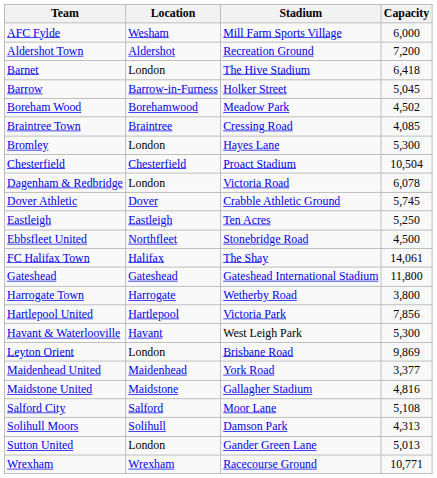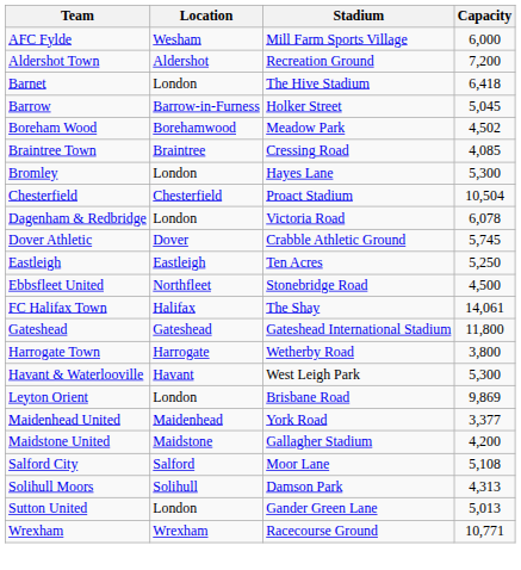 <table class="wikitable sortable">
 <tr>
 <th>Team</th>
 <th>Location</th>
 <th>Stadium</th>
 <th>Capacity</th>
 </tr>
 <tr>
 <td><a href='#'>AFC Fylde</a></td>
 <td><a href='#'>Wesham</a></td>
 <td><a href='#'>Mill Farm Sports Village</a></td>
 <td align="center">6,000</td>
 </tr>
 <tr>
 <td><a href='#'>Aldershot Town</a></td>
 <td><a href='#'>Aldershot</a></td>
 <td><a href='#'>Recreation Ground</a></td>
 <td align="center">7,200</td>
 </tr>
 <tr>
 <td><a href='#'>Barnet</a></td>
 <td>London </td>
 <td><a href='#'>The Hive Stadium</a></td>
 <td align="center">6,418</td>
 </tr>
 <tr>
 <td><a href='#'>Barrow</a></td>
 <td><a href='#'>Barrow-in-Furness</a></td>
 <td><a href='#'>Holker Street</a></td>
 <td align="center">5,045</td>
 </tr>
 <tr>
 <td><a href='#'>Boreham Wood</a></td>
 <td><a href='#'>Borehamwood</a></td>
 <td><a href='#'>Meadow Park</a></td>
 <td align="center">4,502</td>
 </tr>
 <tr>
 <td><a href='#'>Braintree Town</a></td>
 <td><a href='#'>Braintree</a></td>
 <td><a href='#'>Cressing Road</a></td>
 <td align="center">4,085</td>
 </tr>
 <tr>
 <td><a href='#'>Bromley</a></td>
 <td>London </td>
 <td><a href='#'>Hayes Lane</a></td>
 <td align="center">5,300</td>
 </tr>
 <tr>
 <td><a href='#'>Chesterfield</a></td>
 <td><a href='#'>Chesterfield</a></td>
 <td><a href='#'>Proact Stadium</a></td>
 <td align="center">10,504</td>
 </tr>
 <tr>
 <td><a href='#'>Dagenham & Redbridge</a></td>
 <td>London </td>
 <td><a href='#'>Victoria Road</a></td>
 <td align="center">6,078</td>
 </tr>
 <tr>
 <td><a href='#'>Dover Athletic</a></td>
 <td><a href='#'>Dover</a></td>
 <td><a href='#'>Crabble Athletic Ground</a></td>
 <td align="center">5,745</td>
 </tr>
 <tr>
 <td><a href='#'>Eastleigh</a></td>
 <td><a href='#'>Eastleigh</a></td>
 <td><a href='#'>Ten Acres</a></td>
 <td align="center">5,250</td>
 </tr>
 <tr>
 <td><a href='#'>Ebbsfleet United</a></td>
 <td><a href='#'>Northfleet</a></td>
 <td><a href='#'>Stonebridge Road</a></td>
 <td align="center">4,500</td>
 </tr>
 <tr>
 <td><a href='#'>FC Halifax Town</a></td>
 <td><a href='#'>Halifax</a></td>
 <td><a href='#'>The Shay</a></td>
 <td align="center">14,061</td>
 </tr>
 <tr>
 <td><a href='#'>Gateshead</a></td>
 <td><a href='#'>Gateshead</a></td>
 <td><a href='#'>Gateshead International Stadium</a></td>
 <td align="center">11,800</td>
 </tr>
 <tr>
 <td><a href='#'>Harrogate Town</a></td>
 <td><a href='#'>Harrogate</a></td>
 <td><a href='#'>Wetherby Road</a></td>
 <td align="center">3,800</td>
 </tr>
 <tr>
-<td><a href='#'>Hartlepool United</a></td>
-<td><a href='#'>Hartlepool</a></td>
-<td><a href='#'>Victoria Park</a></td>
-<td align="center">7,856</td>
-</tr>
-<tr>
 <td><a href='#'>Havant & Waterlooville</a></td>
 <td><a href='#'>Havant</a></td>
 <td>West Leigh Park</td>
 <td align="center">5,300</td>
 </tr>
 <tr>
 <td><a href='#'>Leyton Orient</a></td>
 <td>London </td>
 <td><a href='#'>Brisbane Road</a></td>
 <td align="center">9,869</td>
 </tr>
 <tr>
 <td><a href='#'>Maidenhead United</a></td>
 <td><a href='#'>Maidenhead</a></td>
 <td><a href='#'>York Road</a></td>
 <td align="center">3,377</td>
 </tr>
 <tr>
 <td><a href='#'>Maidstone United</a></td>
 <td><a href='#'>Maidstone</a></td>
 <td><a href='#'>Gallagher Stadium</a></td>
-<td align="center">4,816</td>
+<td align="center">4,200</td>
 </tr>
 <tr>
 <td><a href='#'>Salford City</a></td>
 <td><a href='#'>Salford</a></td>
 <td><a href='#'>Moor Lane</a></td>
 <td align="center">5,108</td>
 </tr>
 <tr>
 <td><a href='#'>Solihull Moors</a></td>
 <td><a href='#'>Solihull</a></td>
 <td><a href='#'>Damson Park</a></td>
 <td align="center">4,313</td>
 </tr>
 <tr>
 <td><a href='#'>Sutton United</a></td>
 <td>London </td>
 <td><a href='#'>Gander Green Lane</a></td>
 <td align="center">5,013</td>
 </tr>
 <tr>
 <td><a href='#'>Wrexham</a></td>
 <td><a href='#'>Wrexham</a></td>
 <td><a href='#'>Racecourse Ground</a></td>
 <td align="center">10,771</td>
 </tr>
 </table>
